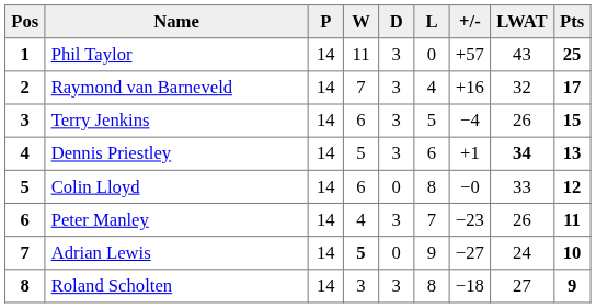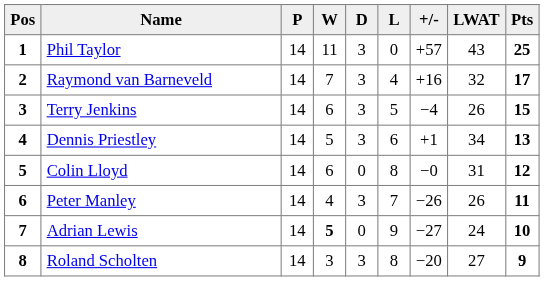 <table style=border-collapse:collapse border=1 cellspacing=0 cellpadding=5>
 <tr align=center bgcolor=#efefef>
 <th width=20>Pos</th>
 <th width=220>Name</th>
 <th width=20>P</th>
 <th width=20>W</th>
 <th width=20>D</th>
 <th width=20>L</th>
 <th width=20>+/-</th>
 <th width=20>LWAT</th>
 <th width=20>Pts</th>
 </tr>
 <tr align=center>
 <td><strong>1</strong></td>
 <td align="left"> <a href='#'>Phil Taylor</a></td>
 <td>14</td>
 <td>11</td>
 <td>3</td>
 <td>0</td>
 <td>+57</td>
 <td>43</td>
 <td><strong>25</strong></td>
 </tr>
 <tr align=center>
 <td><strong>2</strong></td>
 <td align="left"> <a href='#'>Raymond van Barneveld</a></td>
 <td>14</td>
 <td>7</td>
 <td>3</td>
 <td>4</td>
 <td>+16</td>
 <td>32</td>
 <td><strong>17</strong></td>
 </tr>
 <tr align=center>
 <td><strong>3</strong></td>
 <td align="left"> <a href='#'>Terry Jenkins</a></td>
 <td>14</td>
 <td>6</td>
 <td>3</td>
 <td>5</td>
 <td>−4</td>
 <td>26</td>
 <td><strong>15</strong></td>
 </tr>
 <tr align=center>
 <td><strong>4</strong></td>
 <td align="left"> <a href='#'>Dennis Priestley</a></td>
 <td>14</td>
 <td>5</td>
 <td>3</td>
 <td>6</td>
 <td>+1</td>
-<td><strong>34</strong></td>
+<td>34</td>
 <td><strong>13</strong></td>
 </tr>
 <tr align=center>
 <td><strong>5</strong></td>
 <td align="left"> <a href='#'>Colin Lloyd</a></td>
 <td>14</td>
 <td>6</td>
 <td>0</td>
 <td>8</td>
 <td>−0</td>
-<td>33</td>
+<td>31</td>
 <td><strong>12</strong></td>
 </tr>
 <tr align=center>
 <td><strong>6</strong></td>
 <td align="left"> <a href='#'>Peter Manley</a></td>
 <td>14</td>
 <td>4</td>
 <td>3</td>
 <td>7</td>
-<td>−23</td>
+<td>−26</td>
 <td>26</td>
 <td><strong>11</strong></td>
 </tr>
 <tr align=center>
 <td><strong>7</strong></td>
 <td align="left"> <a href='#'>Adrian Lewis</a></td>
 <td>14</td>
 <td><strong>5</strong></td>
 <td>0</td>
 <td>9</td>
 <td>−27</td>
 <td>24</td>
 <td><strong>10</strong></td>
 </tr>
 <tr align=center>
 <td><strong>8</strong></td>
 <td align="left"> <a href='#'>Roland Scholten</a></td>
 <td>14</td>
 <td>3</td>
 <td>3</td>
 <td>8</td>
-<td>−18</td>
+<td>−20</td>
 <td>27</td>
 <td><strong>9</strong></td>
 </tr>
 </table>
